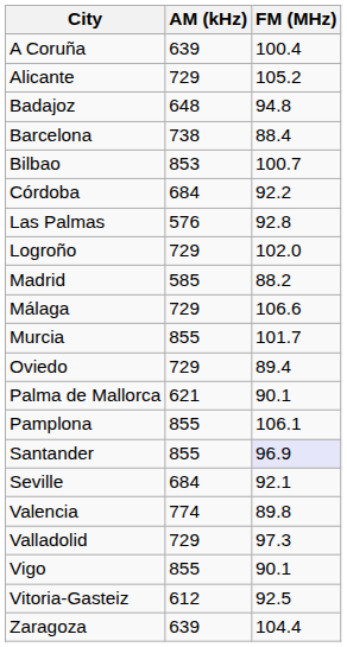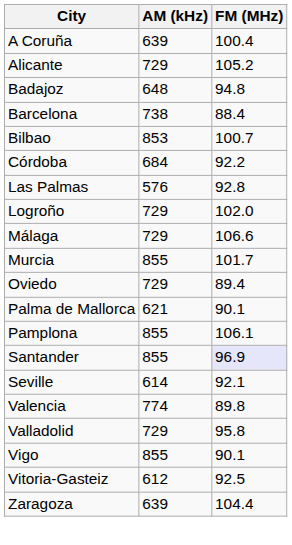 <table class="wikitable sortable">
 <tr>
 <th scope="col">City</th>
 <th scope="col">AM (kHz)</th>
 <th scope="col">FM (MHz)</th>
 </tr>
 <tr>
 <td>A Coruña</td>
 <td>639</td>
 <td>100.4</td>
 </tr>
 <tr>
 <td>Alicante</td>
 <td>729</td>
 <td>105.2</td>
 </tr>
 <tr>
 <td>Badajoz</td>
 <td>648</td>
 <td>94.8</td>
 </tr>
 <tr>
 <td>Barcelona</td>
 <td>738</td>
 <td>88.4</td>
 </tr>
 <tr>
 <td>Bilbao</td>
 <td>853</td>
 <td>100.7</td>
 </tr>
 <tr>
 <td>Córdoba</td>
 <td>684</td>
 <td>92.2</td>
 </tr>
 <tr>
 <td>Las Palmas</td>
 <td>576</td>
 <td>92.8</td>
 </tr>
 <tr>
 <td>Logroño</td>
 <td>729</td>
 <td>102.0</td>
 </tr>
 <tr>
-<td>Madrid</td>
-<td>585</td>
-<td>88.2</td>
-</tr>
-<tr>
 <td>Málaga</td>
 <td>729</td>
 <td>106.6</td>
 </tr>
 <tr>
 <td>Murcia</td>
 <td>855</td>
 <td>101.7</td>
 </tr>
 <tr>
 <td>Oviedo</td>
 <td>729</td>
 <td>89.4</td>
 </tr>
 <tr>
 <td>Palma de Mallorca</td>
 <td>621</td>
 <td>90.1</td>
 </tr>
 <tr>
 <td>Pamplona</td>
 <td>855</td>
 <td>106.1</td>
 </tr>
 <tr>
 <td>Santander</td>
 <td>855</td>
 <td style="background: lavender;">96.9</td>
 </tr>
 <tr>
 <td>Seville</td>
-<td>684</td>
+<td>614</td>
 <td>92.1</td>
 </tr>
 <tr>
 <td>Valencia</td>
 <td>774</td>
 <td>89.8</td>
 </tr>
 <tr>
 <td>Valladolid</td>
 <td>729</td>
-<td>97.3</td>
+<td>95.8</td>
 </tr>
 <tr>
 <td>Vigo</td>
 <td>855</td>
 <td>90.1</td>
 </tr>
 <tr>
 <td>Vitoria-Gasteiz</td>
 <td>612</td>
 <td>92.5</td>
 </tr>
 <tr>
 <td>Zaragoza</td>
 <td>639</td>
 <td>104.4</td>
 </tr>
 </table>
